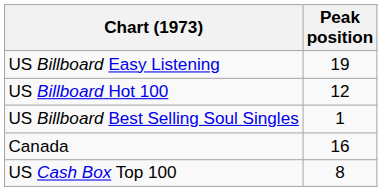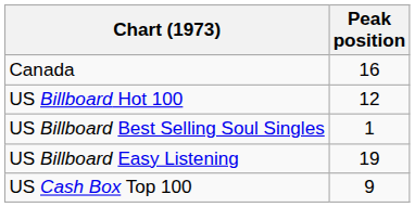 <table class="wikitable sortable">
 <tr>
 <th>Chart (1973)</th>
 <th>Peak<br>position</th>
 </tr>
 <tr>
-<td>US <em>Billboard</em> <a href='#'>Easy Listening</a></td>
-<td align="center">19</td>
+<td>Canada</td>
+<td style="text-align:center;">16</td>
 </tr>
 <tr>
 <td>US <a href='#'><em>Billboard</em> Hot 100</a></td>
 <td style="text-align:center;">12</td>
 </tr>
 <tr>
 <td>US <em>Billboard</em> <a href='#'>Best Selling Soul Singles</a></td>
 <td style="text-align:center;">1</td>
 </tr>
 <tr>
-<td>Canada</td>
-<td style="text-align:center;">16</td>
+<td>US <em>Billboard</em> <a href='#'>Easy Listening</a></td>
+<td align="center">19</td>
 </tr>
 <tr>
 <td>US <a href='#'><em>Cash Box</em></a> Top 100</td>
-<td style="text-align:center;">8</td>
+<td style="text-align:center;">9</td>
 </tr>
 </table>
